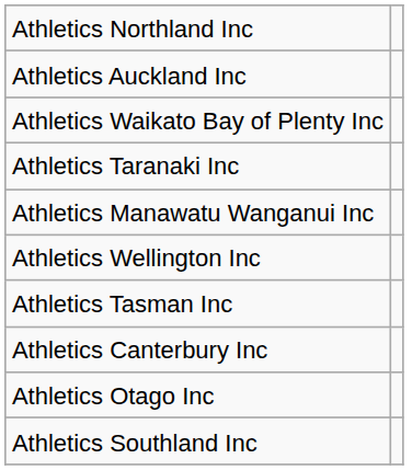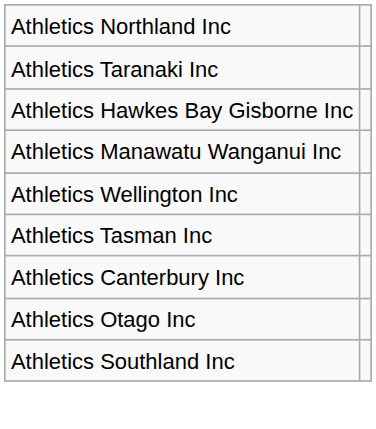 <table class="wikitable">
 <tr>
 <td><small>Athletics Northland Inc</small></td>
 <td><small></small></td>
 </tr>
 <tr>
-<td><small>Athletics Auckland Inc</small></td>
+<td><small>Athletics Taranaki Inc</small></td>
 <td><small></small></td>
 </tr>
 <tr>
-<td><small>Athletics Waikato Bay of Plenty Inc</small></td>
-<td><small></small></td>
-</tr>
-<tr>
-<td><small>Athletics Taranaki Inc</small></td>
+<td><small>Athletics Hawkes Bay Gisborne Inc</small></td>
 <td><small></small></td>
 </tr>
 <tr>
 <td><small>Athletics Manawatu Wanganui Inc</small></td>
 <td><small> </small></td>
 </tr>
 <tr>
 <td><small>Athletics Wellington Inc</small></td>
 <td><small></small></td>
 </tr>
 <tr>
 <td><small>Athletics Tasman Inc</small></td>
 <td><small></small></td>
 </tr>
 <tr>
 <td><small>Athletics Canterbury Inc</small></td>
 <td><small></small></td>
 </tr>
 <tr>
 <td><small>Athletics Otago Inc</small></td>
 <td><small></small></td>
 </tr>
 <tr>
 <td><small>Athletics Southland Inc</small></td>
 <td><small></small></td>
 </tr>
 </table>
